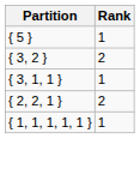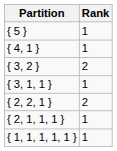 <table class="wikitable">
 <tr>
 <th>Partition</th>
 <th>Rank</th>
 </tr>
 <tr>
 <td>{ 5 }</td>
+<td>1</td>
+</tr>
+<tr>
+<td>{ 4, 1 }</td>
 <td>1</td>
 </tr>
 <tr>
 <td>{ 3, 2 }</td>
 <td>2</td>
 </tr>
 <tr>
 <td>{ 3, 1, 1 }</td>
 <td>1</td>
 </tr>
 <tr>
 <td>{ 2, 2, 1 }</td>
 <td>2</td>
 </tr>
 <tr>
+<td>{ 2, 1, 1, 1 }</td>
+<td>1</td>
+</tr>
+<tr>
 <td>{ 1, 1, 1, 1, 1 }</td>
 <td>1</td>
 </tr>
 </table>
